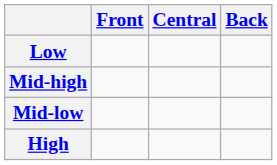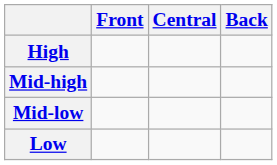 <table class="wikitable" style="text-align:center">
 <tr>
 <th></th>
 <th><a href='#'>Front</a></th>
 <th><a href='#'>Central</a></th>
 <th><a href='#'>Back</a></th>
 </tr>
 <tr>
-<th><a href='#'>Low</a></th>
+<th><a href='#'>High</a></th>
+<td> </td>
 <td></td>
 <td> </td>
-<td></td>
 </tr>
 <tr>
 <th><a href='#'>Mid-high</a></th>
 <td> </td>
 <td></td>
 <td> </td>
 </tr>
 <tr>
 <th><a href='#'>Mid-low</a></th>
 <td> </td>
 <td></td>
 <td> </td>
 </tr>
 <tr>
-<th><a href='#'>High</a></th>
+<th><a href='#'>Low</a></th>
+<td></td>
 <td> </td>
 <td></td>
-<td> </td>
 </tr>
 </table>
